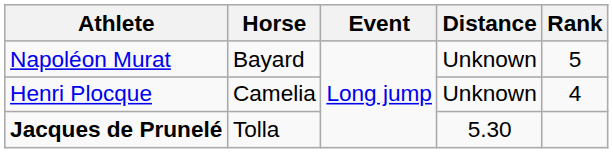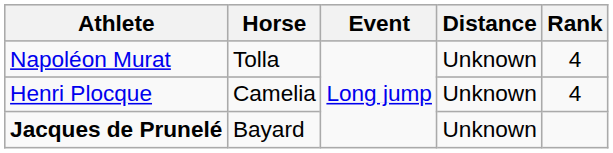 <table class=wikitable style="font-size:90%">
 <tr>
 <th>Athlete</th>
 <th>Horse</th>
 <th>Event</th>
 <th>Distance</th>
 <th>Rank</th>
 </tr>
 <tr align=center>
 <td align=left><a href='#'>Napoléon Murat</a></td>
-<td align=left>Bayard</td>
+<td align=left>Tolla</td>
 <td align=left rowspan=3><a href='#'>Long jump</a></td>
 <td>Unknown</td>
-<td>5</td>
+<td>4</td>
 </tr>
 <tr align=center>
 <td align=left><a href='#'>Henri Plocque</a></td>
 <td align=left>Camelia</td>
 <td>Unknown</td>
 <td>4</td>
 </tr>
 <tr align=center>
 <td align=left><strong>Jacques de Prunelé</strong></td>
-<td align=left>Tolla</td>
-<td>5.30</td>
+<td align=left>Bayard</td>
+<td>Unknown</td>
 <td></td>
 </tr>
 </table>
